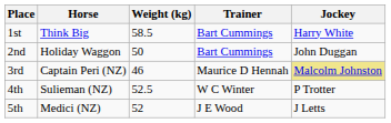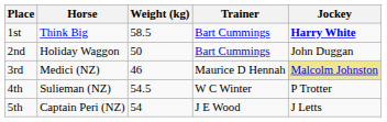 <table class="wikitable sortable">
 <tr>
 <th>Place</th>
 <th>Horse</th>
 <th>Weight (kg)</th>
 <th>Trainer</th>
 <th>Jockey</th>
 </tr>
 <tr>
 <td>1st</td>
 <td><a href='#'>Think Big</a></td>
 <td>58.5</td>
 <td><a href='#'>Bart Cummings</a></td>
-<td><a href='#'>Harry White</a></td>
+<td><strong><a href='#'>Harry White</a></strong></td>
 </tr>
 <tr>
 <td>2nd</td>
 <td>Holiday Waggon</td>
 <td>50</td>
 <td><a href='#'>Bart Cummings</a></td>
 <td>John Duggan</td>
 </tr>
 <tr>
 <td>3rd</td>
-<td>Captain Peri (NZ)</td>
+<td>Medici (NZ)</td>
 <td>46</td>
 <td>Maurice D Hennah</td>
 <td style="background: khaki;"><a href='#'>Malcolm Johnston</a></td>
 </tr>
 <tr>
 <td>4th</td>
 <td>Sulieman (NZ)</td>
-<td>52.5</td>
+<td>54.5</td>
 <td>W C Winter</td>
 <td>P Trotter</td>
 </tr>
 <tr>
 <td>5th</td>
-<td>Medici (NZ)</td>
-<td>52</td>
+<td>Captain Peri (NZ)</td>
+<td>54</td>
 <td>J E Wood</td>
 <td>J Letts</td>
 </tr>
 </table>
